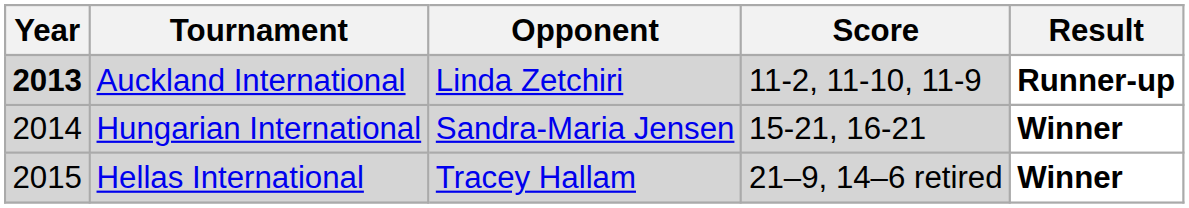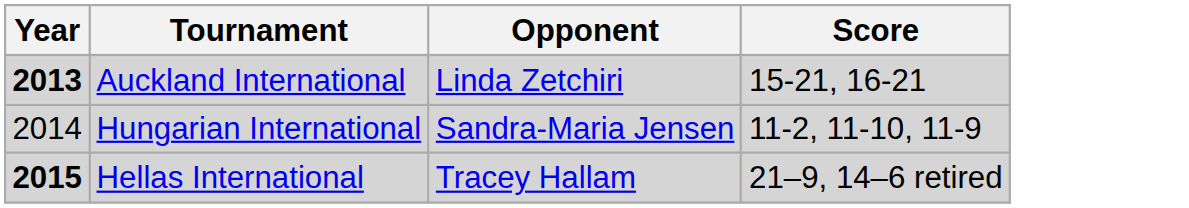 <table class="sortable wikitable" style="font-size: 90%;">
 <tr>
 <th>Year</th>
 <th>Tournament</th>
 <th>Opponent</th>
 <th>Score</th>
-<th>Result</th>
 </tr>
 <tr style="background:#D5D5D5">
 <td align="center"><strong>2013</strong></td>
 <td align="left"><a href='#'>Auckland International</a></td>
 <td align="left"> <a href='#'>Linda Zetchiri</a></td>
-<td align="left">11-2, 11-10, 11-9</td>
-<td style="text-align:left; background:white"> <strong>Runner-up</strong></td>
+<td align="left">15-21, 16-21</td>
 </tr>
 <tr style="background:#D5D5D5">
 <td align="center">2014</td>
 <td align="left"><a href='#'>Hungarian International</a></td>
 <td align="left"> <a href='#'>Sandra-Maria Jensen</a></td>
-<td align="left">15-21, 16-21</td>
-<td style="text-align:left; background:white"> <strong>Winner</strong></td>
+<td align="left">11-2, 11-10, 11-9</td>
 </tr>
 <tr style="background:#D5D5D5">
-<td align="center">2015</td>
+<td align="center"><strong>2015</strong></td>
 <td align="left"><a href='#'>Hellas International</a></td>
 <td align="left"> <a href='#'>Tracey Hallam</a></td>
 <td align="left">21–9, 14–6 retired</td>
-<td style="text-align:left; background:white"> <strong>Winner</strong></td>
 </tr>
 </table>
